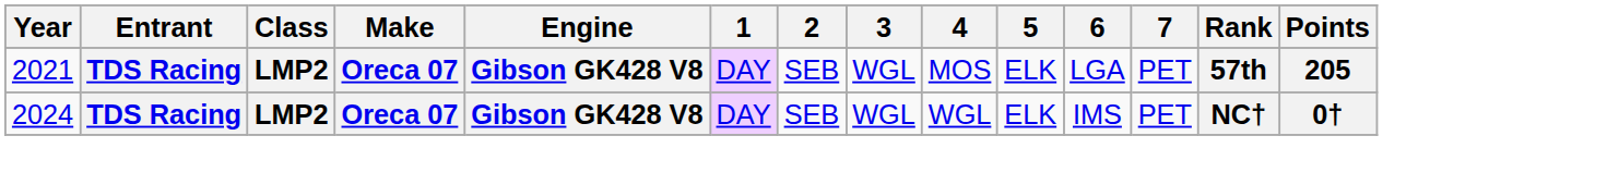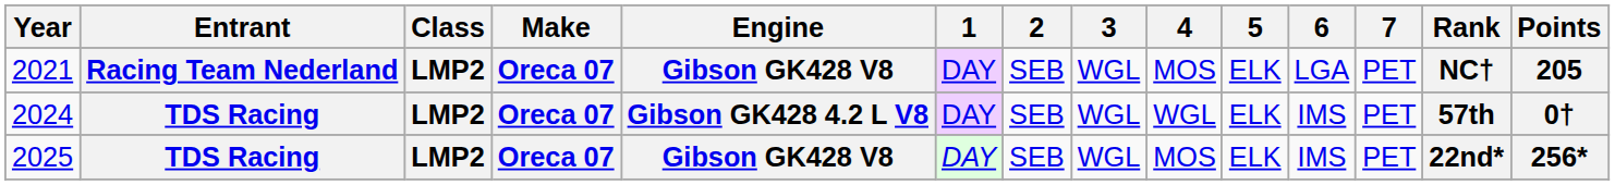 <table class="wikitable" style="text-align:center; font-size:85%">
 <tr>
 <th>Year</th>
 <th>Entrant</th>
 <th>Class</th>
 <th>Make</th>
 <th>Engine</th>
 <th>1</th>
 <th>2</th>
 <th>3</th>
 <th>4</th>
 <th>5</th>
 <th>6</th>
 <th>7</th>
 <th>Rank</th>
 <th>Points</th>
 </tr>
 <tr>
 <td><a href='#'>2021</a></td>
-<th nowrap><a href='#'>TDS Racing</a></th>
+<th nowrap><a href='#'>Racing Team Nederland</a></th>
 <th>LMP2</th>
 <th nowrap><a href='#'>Oreca 07</a></th>
 <th><a href='#'>Gibson</a> GK428 V8</th>
 <td style="background:#EFCFFF;"><a href='#'>DAY</a><br></td>
 <td><a href='#'>SEB</a></td>
 <td><a href='#'>WGL</a></td>
 <td><a href='#'>MOS</a></td>
 <td><a href='#'>ELK</a></td>
 <td><a href='#'>LGA</a></td>
 <td><a href='#'>PET</a></td>
-<th>57th</th>
+<th>NC†</th>
 <th>205</th>
 </tr>
 <tr>
 <td><a href='#'>2024</a></td>
 <th nowrap><a href='#'>TDS Racing</a></th>
 <th>LMP2</th>
 <th nowrap><a href='#'>Oreca 07</a></th>
-<th><a href='#'>Gibson</a> GK428 V8</th>
+<th nowrap><a href='#'>Gibson</a> GK428 4.2 L <a href='#'>V8</a></th>
 <td style="background:#EFCFFF;"><a href='#'>DAY</a><br></td>
 <td><a href='#'>SEB</a></td>
 <td><a href='#'>WGL</a></td>
 <td><a href='#'>WGL</a></td>
 <td><a href='#'>ELK</a></td>
 <td><a href='#'>IMS</a></td>
 <td><a href='#'>PET</a></td>
-<th>NC†</th>
+<th>57th</th>
 <th>0†</th>
 </tr>
+<tr>
+<td><a href='#'>2025</a></td>
+<th><a href='#'>TDS Racing</a></th>
+<th>LMP2</th>
+<th><a href='#'>Oreca 07</a></th>
+<th><a href='#'>Gibson</a> GK428 V8</th>
+<td style="background:#DFFFDF;"><em><a href='#'>DAY</a></em><br></td>
+<td><a href='#'>SEB</a></td>
+<td><a href='#'>WGL</a></td>
+<td><a href='#'>MOS</a></td>
+<td><a href='#'>ELK</a></td>
+<td><a href='#'>IMS</a></td>
+<td><a href='#'>PET</a></td>
+<th>22nd*</th>
+<th>256*</th>
+</tr>
 </table>
